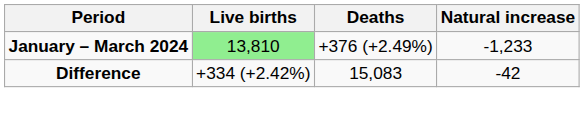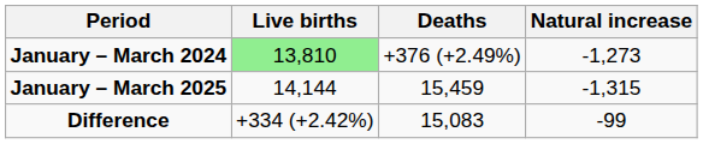 <table class="wikitable" style="text-align:center;">
 <tr>
 <th>Period</th>
 <th>Live births</th>
 <th>Deaths</th>
 <th>Natural increase</th>
 </tr>
 <tr>
 <td><strong>January – March 2024</strong></td>
 <td style="background: lightgreen;">13,810</td>
 <td> +376 (+2.49%)</td>
-<td>-1,233</td>
+<td>-1,273</td>
+</tr>
+<tr>
+<td><strong>January – March 2025</strong></td>
+<td>14,144</td>
+<td>15,459</td>
+<td>-1,315</td>
 </tr>
 <tr>
 <td><strong>Difference</strong></td>
 <td> +334 (+2.42%)</td>
 <td>15,083</td>
-<td> -42</td>
+<td> -99</td>
 </tr>
 </table>
